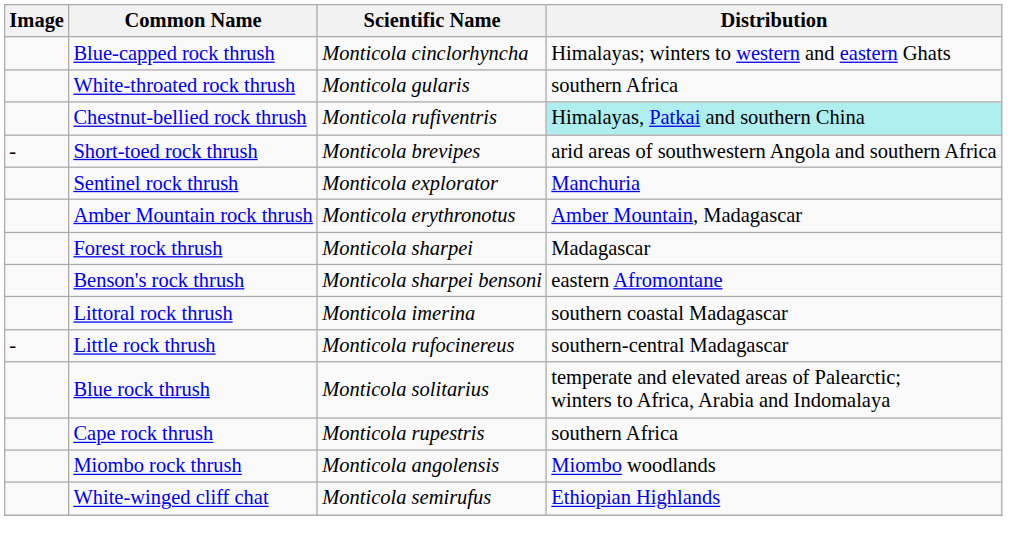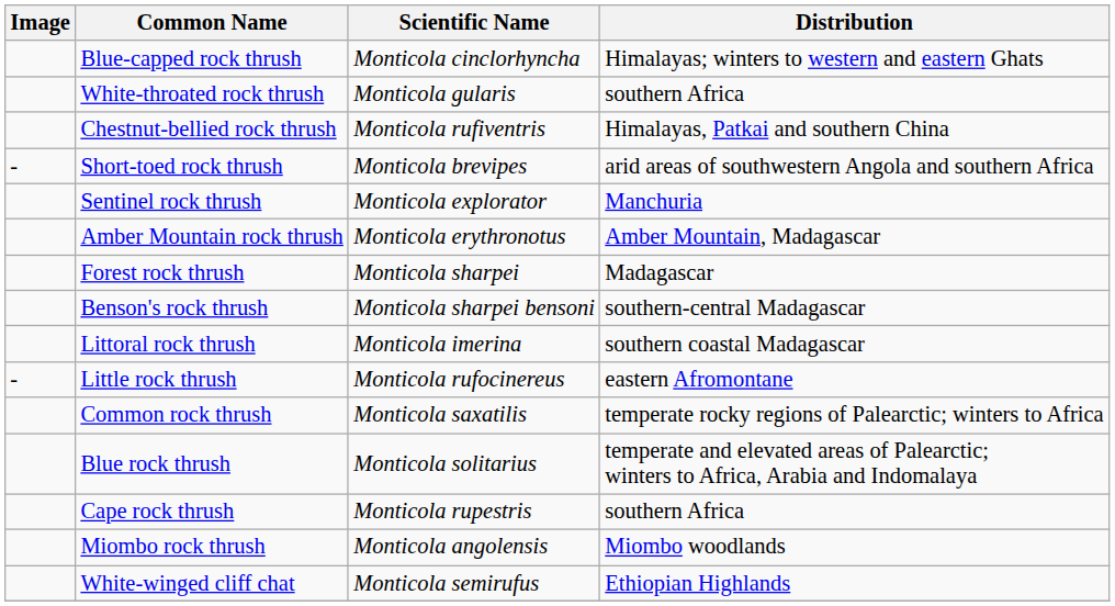 <table class="wikitable">
 <tr>
 <th>Image</th>
 <th>Common Name</th>
 <th>Scientific Name</th>
 <th>Distribution</th>
 </tr>
 <tr>
 <td></td>
 <td><a href='#'>Blue-capped rock thrush</a></td>
 <td><em>Monticola cinclorhyncha</em></td>
 <td>Himalayas; winters to <a href='#'>western</a> and <a href='#'>eastern</a> Ghats</td>
 </tr>
 <tr>
 <td></td>
 <td><a href='#'>White-throated rock thrush</a></td>
 <td><em>Monticola gularis</em></td>
 <td>southern Africa</td>
 </tr>
 <tr>
 <td></td>
 <td><a href='#'>Chestnut-bellied rock thrush</a></td>
 <td><em>Monticola rufiventris</em></td>
-<td style="background: paleturquoise;">Himalayas, <a href='#'>Patkai</a> and southern China</td>
+<td>Himalayas, <a href='#'>Patkai</a> and southern China</td>
 </tr>
 <tr>
 <td>-</td>
 <td><a href='#'>Short-toed rock thrush</a></td>
 <td><em>Monticola brevipes</em></td>
 <td>arid areas of southwestern Angola and southern Africa</td>
 </tr>
 <tr>
 <td></td>
 <td><a href='#'>Sentinel rock thrush</a></td>
 <td><em>Monticola explorator</em></td>
 <td><a href='#'>Manchuria</a></td>
 </tr>
 <tr>
 <td></td>
 <td><a href='#'>Amber Mountain rock thrush</a></td>
 <td><em>Monticola erythronotus</em></td>
 <td><a href='#'>Amber Mountain</a>, Madagascar</td>
 </tr>
 <tr>
 <td></td>
 <td><a href='#'>Forest rock thrush</a></td>
 <td><em>Monticola sharpei</em></td>
 <td>Madagascar</td>
 </tr>
 <tr>
 <td></td>
 <td><a href='#'>Benson's rock thrush</a></td>
 <td><em>Monticola sharpei bensoni</em></td>
-<td>eastern <a href='#'>Afromontane</a></td>
+<td>southern-central Madagascar</td>
 </tr>
 <tr>
 <td></td>
 <td><a href='#'>Littoral rock thrush</a></td>
 <td><em>Monticola imerina</em></td>
 <td>southern coastal Madagascar</td>
 </tr>
 <tr>
 <td>-</td>
 <td><a href='#'>Little rock thrush</a></td>
 <td><em>Monticola rufocinereus</em></td>
-<td>southern-central Madagascar</td>
+<td>eastern <a href='#'>Afromontane</a></td>
+</tr>
+<tr>
+<td></td>
+<td><a href='#'>Common rock thrush</a></td>
+<td><em>Monticola saxatilis</em></td>
+<td>temperate rocky regions of Palearctic; winters to Africa</td>
 </tr>
 <tr>
 <td></td>
 <td><a href='#'>Blue rock thrush</a></td>
 <td><em>Monticola solitarius</em></td>
 <td>temperate and elevated areas of Palearctic;<br>winters to Africa, Arabia  and Indomalaya</td>
 </tr>
 <tr>
 <td></td>
 <td><a href='#'>Cape rock thrush</a></td>
 <td><em>Monticola rupestris</em></td>
 <td>southern Africa</td>
 </tr>
 <tr>
 <td></td>
 <td><a href='#'>Miombo rock thrush</a></td>
 <td><em>Monticola angolensis</em></td>
 <td><a href='#'>Miombo</a> woodlands</td>
 </tr>
 <tr>
 <td></td>
 <td><a href='#'>White-winged cliff chat</a></td>
 <td><em>Monticola semirufus</em></td>
 <td><a href='#'>Ethiopian Highlands</a></td>
 </tr>
 <tr>
 </tr>
 </table>
